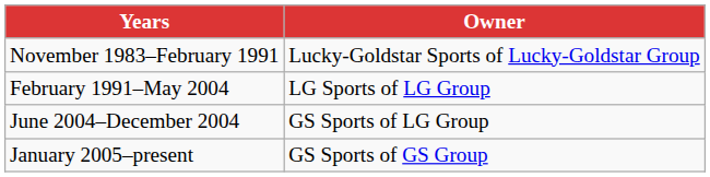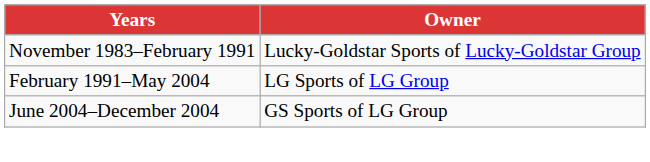 <table class="wikitable">
 <tr>
 <th style="color:#FFFFFF; background:#DC3535;">Years</th>
 <th style="color:#FFFFFF; background:#DC3535;">Owner</th>
 </tr>
 <tr>
 <td>November 1983–February 1991</td>
 <td> Lucky-Goldstar Sports of <a href='#'>Lucky-Goldstar Group</a></td>
 </tr>
 <tr>
 <td>February 1991–May 2004</td>
 <td> LG Sports of <a href='#'>LG Group</a></td>
 </tr>
 <tr>
 <td>June 2004–December 2004</td>
 <td> GS Sports of LG Group</td>
 </tr>
-<tr>
-<td>January 2005–present</td>
-<td> GS Sports of <a href='#'>GS Group</a></td>
-</tr>
 </table>
